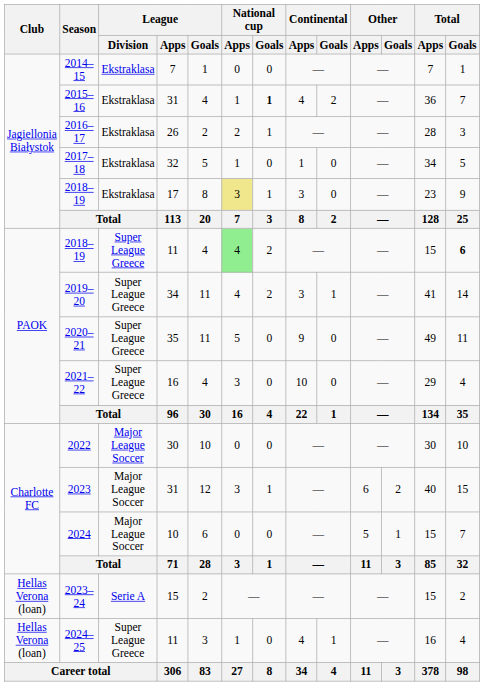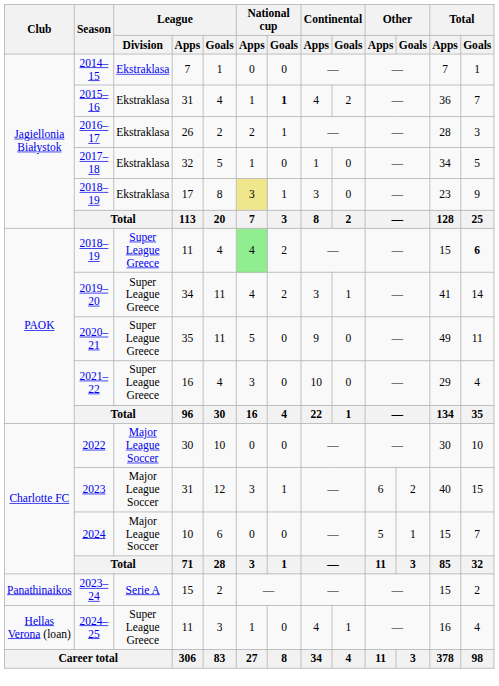 <table class="wikitable" style="text-align:center">
 <tr>
 <th rowspan="2">Club</th>
 <th rowspan="2">Season</th>
 <th colspan="3">League</th>
 <th colspan="2">National cup</th>
 <th colspan="2">Continental</th>
 <th colspan="2">Other</th>
 <th colspan="2">Total</th>
 </tr>
 <tr>
 <th>Division</th>
 <th>Apps</th>
 <th>Goals</th>
 <th>Apps</th>
 <th>Goals</th>
 <th>Apps</th>
 <th>Goals</th>
 <th>Apps</th>
 <th>Goals</th>
 <th>Apps</th>
 <th>Goals</th>
 </tr>
 <tr>
 <td rowspan="6"><a href='#'>Jagiellonia Białystok</a></td>
 <td><a href='#'>2014–15</a></td>
 <td><a href='#'>Ekstraklasa</a></td>
 <td>7</td>
 <td>1</td>
 <td>0</td>
 <td>0</td>
 <td colspan="2">—</td>
 <td colspan="2">—</td>
 <td>7</td>
 <td>1</td>
 </tr>
 <tr>
 <td><a href='#'>2015–16</a></td>
 <td>Ekstraklasa</td>
 <td>31</td>
 <td>4</td>
 <td>1</td>
 <td><strong>1</strong></td>
 <td>4</td>
 <td>2</td>
 <td colspan="2">—</td>
 <td>36</td>
 <td>7</td>
 </tr>
 <tr>
 <td><a href='#'>2016–17</a></td>
 <td>Ekstraklasa</td>
 <td>26</td>
 <td>2</td>
 <td>2</td>
 <td>1</td>
 <td colspan="2">—</td>
 <td colspan="2">—</td>
 <td>28</td>
 <td>3</td>
 </tr>
 <tr>
 <td><a href='#'>2017–18</a></td>
 <td>Ekstraklasa</td>
 <td>32</td>
 <td>5</td>
 <td>1</td>
 <td>0</td>
 <td>1</td>
 <td>0</td>
 <td colspan="2">—</td>
 <td>34</td>
 <td>5</td>
 </tr>
 <tr>
 <td><a href='#'>2018–19</a></td>
 <td>Ekstraklasa</td>
 <td>17</td>
 <td>8</td>
 <td style="background: khaki;">3</td>
 <td>1</td>
 <td>3</td>
 <td>0</td>
 <td colspan="2">—</td>
 <td>23</td>
 <td>9</td>
 </tr>
 <tr>
 <th colspan="2">Total</th>
 <th>113</th>
 <th>20</th>
 <th>7</th>
 <th>3</th>
 <th>8</th>
 <th>2</th>
 <th colspan="2">—</th>
 <th>128</th>
 <th>25</th>
 </tr>
 <tr>
 <td rowspan="5"><a href='#'>PAOK</a></td>
 <td><a href='#'>2018–19</a></td>
 <td><a href='#'>Super League Greece</a></td>
 <td>11</td>
 <td>4</td>
 <td style="background: lightgreen;">4</td>
 <td>2</td>
 <td colspan="2">—</td>
 <td colspan="2">—</td>
 <td>15</td>
 <td><strong>6</strong></td>
 </tr>
 <tr>
 <td><a href='#'>2019–20</a></td>
 <td>Super League Greece</td>
 <td>34</td>
 <td>11</td>
 <td>4</td>
 <td>2</td>
 <td>3</td>
 <td>1</td>
 <td colspan="2">—</td>
 <td>41</td>
 <td>14</td>
 </tr>
 <tr>
 <td><a href='#'>2020–21</a></td>
 <td>Super League Greece</td>
 <td>35</td>
 <td>11</td>
 <td>5</td>
 <td>0</td>
 <td>9</td>
 <td>0</td>
 <td colspan="2">—</td>
 <td>49</td>
 <td>11</td>
 </tr>
 <tr>
 <td><a href='#'>2021–22</a></td>
 <td>Super League Greece</td>
 <td>16</td>
 <td>4</td>
 <td>3</td>
 <td>0</td>
 <td>10</td>
 <td>0</td>
 <td colspan="2">—</td>
 <td>29</td>
 <td>4</td>
 </tr>
 <tr>
 <th colspan="2">Total</th>
 <th>96</th>
 <th>30</th>
 <th>16</th>
 <th>4</th>
 <th>22</th>
 <th>1</th>
 <th colspan="2">—</th>
 <th>134</th>
 <th>35</th>
 </tr>
 <tr>
 <td rowspan="4"><a href='#'>Charlotte FC</a></td>
 <td><a href='#'>2022</a></td>
 <td><a href='#'>Major League Soccer</a></td>
 <td>30</td>
 <td>10</td>
 <td>0</td>
 <td>0</td>
 <td colspan="2">—</td>
 <td colspan="2">—</td>
 <td>30</td>
 <td>10</td>
 </tr>
 <tr>
 <td><a href='#'>2023</a></td>
 <td>Major League Soccer</td>
 <td>31</td>
 <td>12</td>
 <td>3</td>
 <td>1</td>
 <td colspan="2">—</td>
 <td>6</td>
 <td>2</td>
 <td>40</td>
 <td>15</td>
 </tr>
 <tr>
 <td><a href='#'>2024</a></td>
 <td>Major League Soccer</td>
 <td>10</td>
 <td>6</td>
 <td>0</td>
 <td>0</td>
 <td colspan="2">—</td>
 <td>5</td>
 <td>1</td>
 <td>15</td>
 <td>7</td>
 </tr>
 <tr>
 <th colspan="2">Total</th>
 <th>71</th>
 <th>28</th>
 <th>3</th>
 <th>1</th>
 <th colspan="2">—</th>
 <th>11</th>
 <th>3</th>
 <th>85</th>
 <th>32</th>
 </tr>
 <tr>
-<td><a href='#'>Hellas Verona</a> (loan)</td>
+<td><a href='#'>Panathinaikos</a></td>
 <td><a href='#'>2023–24</a></td>
 <td><a href='#'>Serie A</a></td>
 <td>15</td>
 <td>2</td>
 <td colspan="2">—</td>
 <td colspan="2">—</td>
 <td colspan="2">—</td>
 <td>15</td>
 <td>2</td>
 </tr>
 <tr>
 <td><a href='#'>Hellas Verona</a> (loan)</td>
 <td><a href='#'>2024–25</a></td>
 <td>Super League Greece</td>
 <td>11</td>
 <td>3</td>
 <td>1</td>
 <td>0</td>
 <td>4</td>
 <td>1</td>
 <td colspan="2">—</td>
 <td>16</td>
 <td>4</td>
 </tr>
 <tr>
 <th colspan="3">Career total</th>
 <th>306</th>
 <th>83</th>
 <th>27</th>
 <th>8</th>
 <th>34</th>
 <th>4</th>
 <th>11</th>
 <th>3</th>
 <th>378</th>
 <th>98</th>
 </tr>
 </table>
